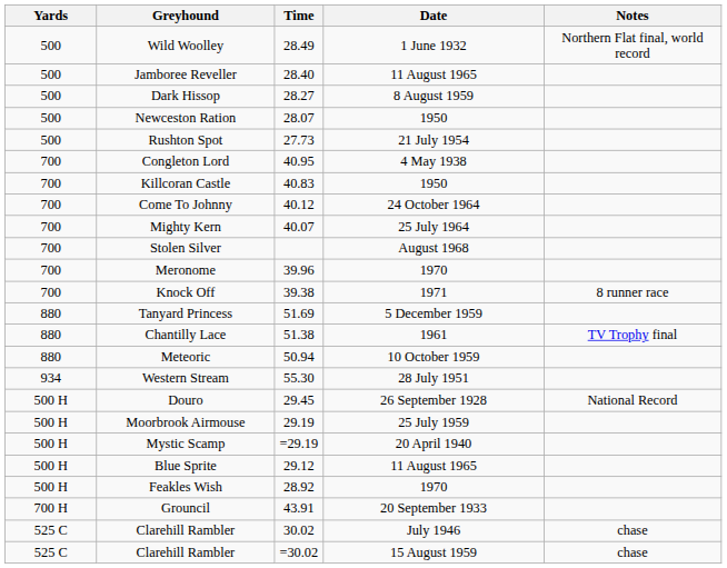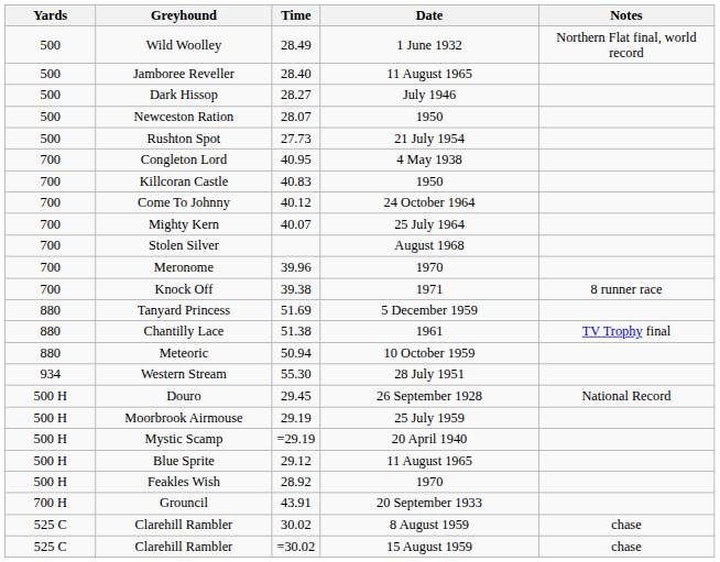 <table class="wikitable collapsible collapsed" style="font-size: 100%">
 <tr>
 <th width=100>Yards</th>
 <th width=200>Greyhound</th>
 <th width=50>Time</th>
 <th width=250>Date</th>
 <th width=200>Notes</th>
 </tr>
 <tr align=center>
 <td>500</td>
 <td>Wild Woolley</td>
 <td>28.49</td>
 <td>1 June 1932</td>
 <td>Northern Flat final, world record</td>
 </tr>
 <tr align=center>
 <td>500</td>
 <td>Jamboree Reveller</td>
 <td>28.40</td>
 <td>11 August 1965</td>
 <td></td>
 </tr>
 <tr align=center>
 <td>500</td>
 <td>Dark Hissop</td>
 <td>28.27</td>
-<td>8 August 1959</td>
+<td>July 1946</td>
 <td></td>
 </tr>
 <tr align=center>
 <td>500</td>
 <td>Newceston Ration</td>
 <td>28.07</td>
 <td>1950</td>
 <td></td>
 </tr>
 <tr align=center>
 <td>500</td>
 <td>Rushton Spot</td>
 <td>27.73</td>
 <td>21 July 1954</td>
 <td></td>
 </tr>
 <tr align=center>
 <td>700</td>
 <td>Congleton Lord</td>
 <td>40.95</td>
 <td>4 May 1938</td>
 <td></td>
 </tr>
 <tr align=center>
 <td>700</td>
 <td>Killcoran Castle</td>
 <td>40.83</td>
 <td>1950</td>
 <td></td>
 </tr>
 <tr align=center>
 <td>700</td>
 <td>Come To Johnny</td>
 <td>40.12</td>
 <td>24 October 1964</td>
 <td></td>
 </tr>
 <tr align=center>
 <td>700</td>
 <td>Mighty Kern</td>
 <td>40.07</td>
 <td>25 July 1964</td>
 <td></td>
 </tr>
 <tr align=center>
 <td>700</td>
 <td>Stolen Silver</td>
 <td></td>
 <td>August 1968</td>
 <td></td>
 </tr>
 <tr align=center>
 <td>700</td>
 <td>Meronome</td>
 <td>39.96</td>
 <td>1970</td>
 <td></td>
 </tr>
 <tr align=center>
 <td>700</td>
 <td>Knock Off</td>
 <td>39.38</td>
 <td>1971</td>
 <td>8 runner race</td>
 </tr>
 <tr align=center>
 <td>880</td>
 <td>Tanyard Princess</td>
 <td>51.69</td>
 <td>5 December 1959</td>
 <td></td>
 </tr>
 <tr align=center>
 <td>880</td>
 <td>Chantilly Lace</td>
 <td>51.38</td>
 <td>1961</td>
 <td><a href='#'>TV Trophy</a> final</td>
 </tr>
 <tr align=center>
 <td>880</td>
 <td>Meteoric</td>
 <td>50.94</td>
 <td>10 October 1959</td>
 <td></td>
 </tr>
 <tr align=center>
 <td>934</td>
 <td>Western Stream</td>
 <td>55.30</td>
 <td>28 July 1951</td>
 <td></td>
 </tr>
 <tr align=center>
 <td>500 H</td>
 <td>Douro</td>
 <td>29.45</td>
 <td>26 September 1928</td>
 <td>National Record</td>
 </tr>
 <tr align=center>
 <td>500 H</td>
 <td>Moorbrook Airmouse</td>
 <td>29.19</td>
 <td>25 July 1959</td>
 <td></td>
 </tr>
 <tr align=center>
 <td>500 H</td>
 <td>Mystic Scamp</td>
 <td>=29.19</td>
 <td>20 April 1940</td>
 <td></td>
 </tr>
 <tr align=center>
 <td>500 H</td>
 <td>Blue Sprite</td>
 <td>29.12</td>
 <td>11 August 1965</td>
 <td></td>
 </tr>
 <tr align=center>
 <td>500 H</td>
 <td>Feakles Wish</td>
 <td>28.92</td>
 <td>1970</td>
 <td></td>
 </tr>
 <tr align=center>
 <td>700 H</td>
 <td>Grouncil</td>
 <td>43.91</td>
 <td>20 September 1933</td>
 <td></td>
 </tr>
 <tr align=center>
 <td>525 C</td>
 <td>Clarehill Rambler</td>
 <td>30.02</td>
-<td>July 1946</td>
+<td>8 August 1959</td>
 <td>chase</td>
 </tr>
 <tr align=center>
 <td>525 C</td>
 <td>Clarehill Rambler</td>
 <td>=30.02</td>
 <td>15 August 1959</td>
 <td>chase</td>
 </tr>
 </table>
